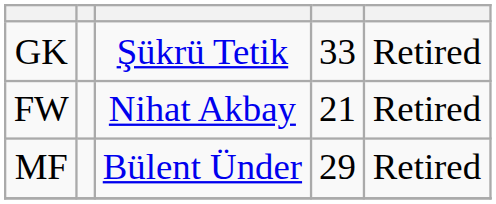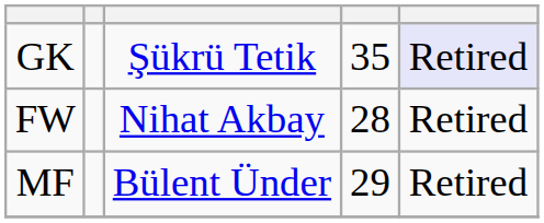 <table class="wikitable sortable" style="text-align: center">
 <tr>
 <th></th>
 <th></th>
 <th></th>
 <th></th>
 <th></th>
 </tr>
 <tr>
 <td>GK</td>
 <td></td>
 <td><a href='#'>Şükrü Tetik</a></td>
-<td>33</td>
-<td>Retired</td>
+<td>35</td>
+<td style="background: lavender;">Retired</td>
 </tr>
 <tr>
 <td>FW</td>
 <td></td>
 <td><a href='#'>Nihat Akbay</a></td>
-<td>21</td>
+<td>28</td>
 <td>Retired</td>
 </tr>
 <tr>
 <td>MF</td>
 <td></td>
 <td><a href='#'>Bülent Ünder</a></td>
 <td>29</td>
 <td>Retired</td>
 </tr>
 <tr>
 </tr>
 </table>
